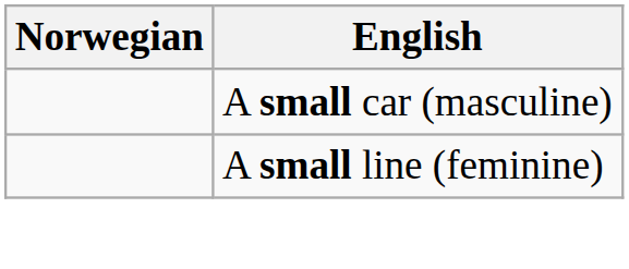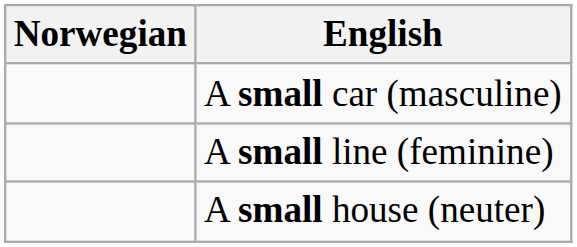 <table class="wikitable">
 <tr>
 <th>Norwegian</th>
 <th>English</th>
 </tr>
 <tr>
 <td></td>
 <td>A <strong>small</strong> car (masculine)</td>
 </tr>
 <tr>
 <td></td>
 <td>A <strong>small</strong> line (feminine)</td>
 </tr>
+<tr>
+<td></td>
+<td>A <strong>small</strong> house (neuter)</td>
+</tr>
 </table>
